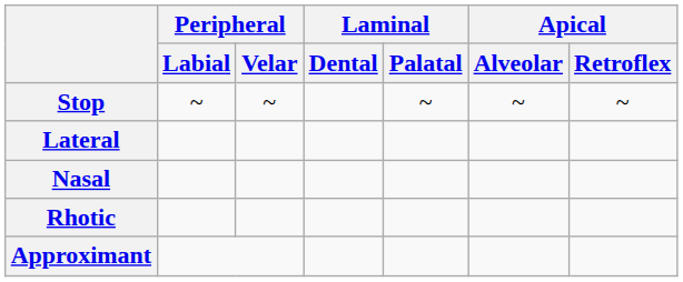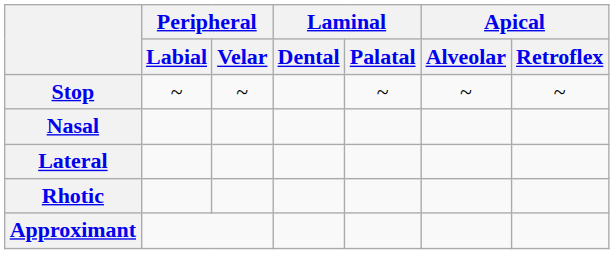 <table class="wikitable" style="text-align: center;">
 <tr>
 <th rowspan="2"></th>
 <th colspan="2"><a href='#'>Peripheral</a></th>
 <th colspan="2"><a href='#'>Laminal</a></th>
 <th colspan="2"><a href='#'>Apical</a></th>
 </tr>
 <tr>
 <th><a href='#'>Labial</a></th>
 <th><a href='#'>Velar</a></th>
 <th><a href='#'>Dental</a></th>
 <th><a href='#'>Palatal</a></th>
 <th><a href='#'>Alveolar</a></th>
 <th><a href='#'>Retroflex</a></th>
 </tr>
 <tr>
 <th><a href='#'>Stop</a></th>
 <td>~</td>
 <td>~</td>
 <td></td>
 <td>~</td>
 <td>~</td>
 <td>~</td>
 </tr>
 <tr>
-<th><a href='#'>Lateral</a></th>
+<th><a href='#'>Nasal</a></th>
 <td></td>
 <td></td>
 <td></td>
 <td></td>
 <td></td>
 <td></td>
 </tr>
 <tr>
-<th><a href='#'>Nasal</a></th>
+<th><a href='#'>Lateral</a></th>
 <td></td>
 <td></td>
 <td></td>
 <td></td>
 <td></td>
 <td></td>
 </tr>
 <tr>
 <th><a href='#'>Rhotic</a></th>
 <td></td>
 <td></td>
 <td></td>
 <td></td>
 <td></td>
 <td></td>
 </tr>
 <tr>
 <th><a href='#'>Approximant</a></th>
 <td colspan="2"></td>
 <td></td>
 <td></td>
 <td></td>
 <td></td>
 </tr>
 </table>
